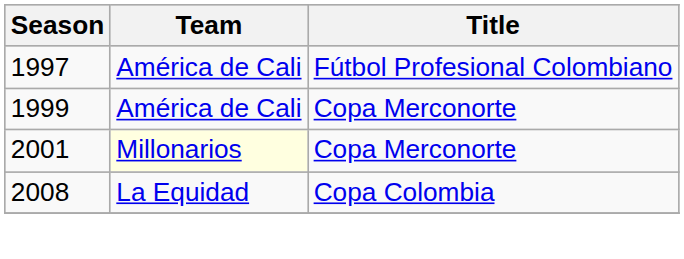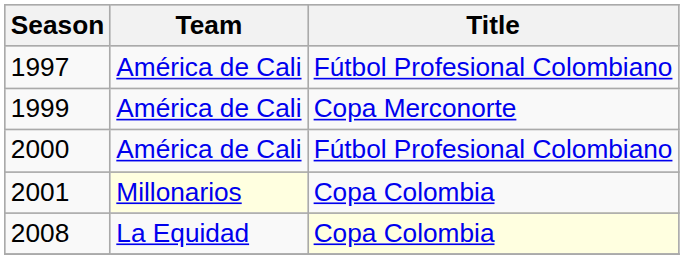 <table class="wikitable">
 <tr>
 <th>Season</th>
 <th>Team</th>
 <th>Title</th>
 </tr>
 <tr>
 <td>1997</td>
 <td><a href='#'>América de Cali</a></td>
 <td><a href='#'>Fútbol Profesional Colombiano</a></td>
 </tr>
 <tr>
 <td>1999</td>
 <td><a href='#'>América de Cali</a></td>
 <td><a href='#'>Copa Merconorte</a></td>
 </tr>
 <tr>
+<td>2000</td>
+<td><a href='#'>América de Cali</a></td>
+<td><a href='#'>Fútbol Profesional Colombiano</a></td>
+</tr>
+<tr>
 <td>2001</td>
 <td style="background: lightyellow;"><a href='#'>Millonarios</a></td>
-<td><a href='#'>Copa Merconorte</a></td>
+<td><a href='#'>Copa Colombia</a></td>
 </tr>
 <tr>
 <td>2008</td>
 <td><a href='#'>La Equidad</a></td>
-<td><a href='#'>Copa Colombia</a></td>
+<td style="background: lightyellow;"><a href='#'>Copa Colombia</a></td>
 </tr>
 <tr>
 </tr>
 </table>
